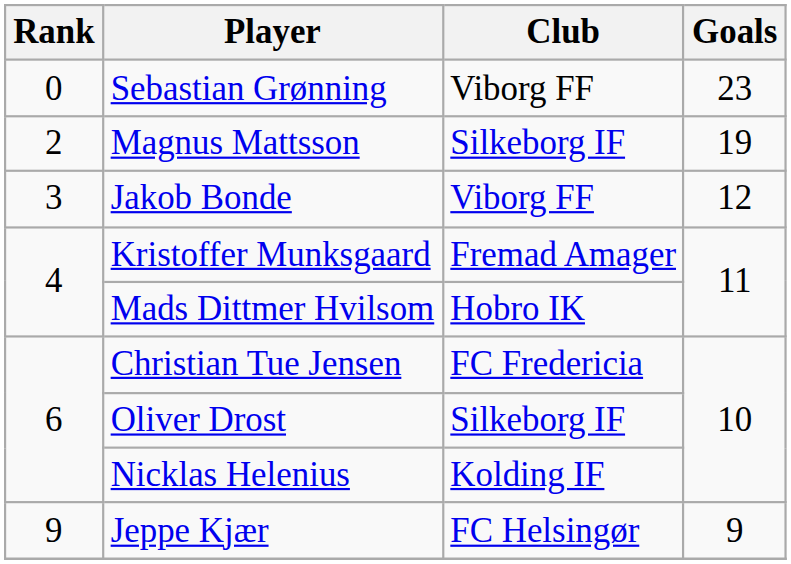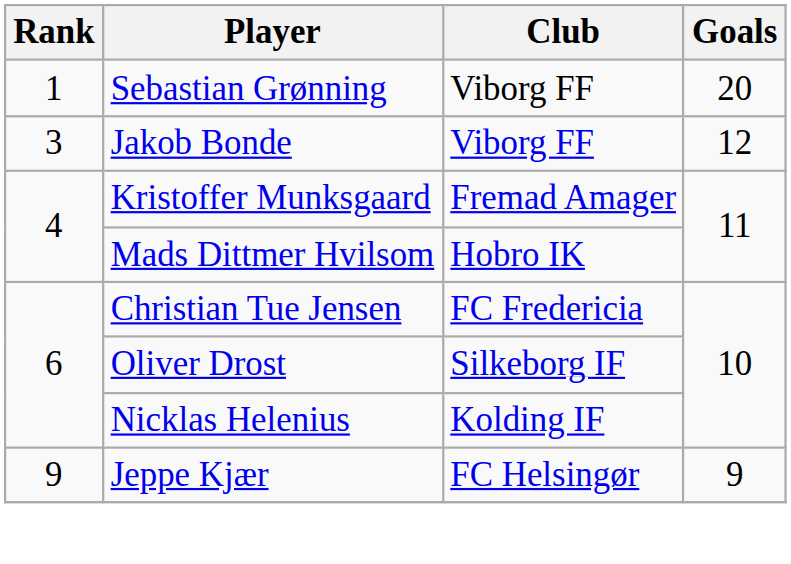 <table class="wikitable" style="text-align:center">
 <tr>
 <th>Rank</th>
 <th>Player</th>
 <th>Club</th>
 <th>Goals</th>
 </tr>
 <tr>
-<td rowspan=1>0</td>
+<td rowspan=1>1</td>
 <td align=left> <a href='#'>Sebastian Grønning</a></td>
 <td align=left>Viborg FF</td>
-<td rowspan=1>23</td>
-</tr>
-<tr>
-<td rowspan=1>2</td>
-<td align=left> <a href='#'>Magnus Mattsson</a></td>
-<td align=left><a href='#'>Silkeborg IF</a></td>
-<td rowspan=1>19</td>
+<td rowspan=1>20</td>
 </tr>
 <tr>
 <td rowspan=1>3</td>
 <td align=left> <a href='#'>Jakob Bonde</a></td>
 <td align=left><a href='#'>Viborg FF</a></td>
 <td rowspan=1>12</td>
 </tr>
 <tr>
 <td rowspan=2>4</td>
 <td align=left> <a href='#'>Kristoffer Munksgaard</a></td>
 <td align=left><a href='#'>Fremad Amager</a></td>
 <td rowspan=2>11</td>
 </tr>
 <tr>
 <td align=left> <a href='#'>Mads Dittmer Hvilsom</a></td>
 <td align=left><a href='#'>Hobro IK</a></td>
 </tr>
 <tr>
 <td rowspan=3>6</td>
 <td align=left> <a href='#'>Christian Tue Jensen</a></td>
 <td align=left><a href='#'>FC Fredericia</a></td>
 <td rowspan=3>10</td>
 </tr>
 <tr>
 <td align=left> <a href='#'>Oliver Drost</a></td>
 <td align=left><a href='#'>Silkeborg IF</a></td>
 </tr>
 <tr>
 <td align=left> <a href='#'>Nicklas Helenius</a></td>
 <td align=left><a href='#'>Kolding IF</a></td>
 </tr>
 <tr>
 <td rowspan=1>9</td>
 <td align=left> <a href='#'>Jeppe Kjær</a></td>
 <td align=left><a href='#'>FC Helsingør</a></td>
 <td rowspan=1>9</td>
 </tr>
 <tr>
 </tr>
 </table>
